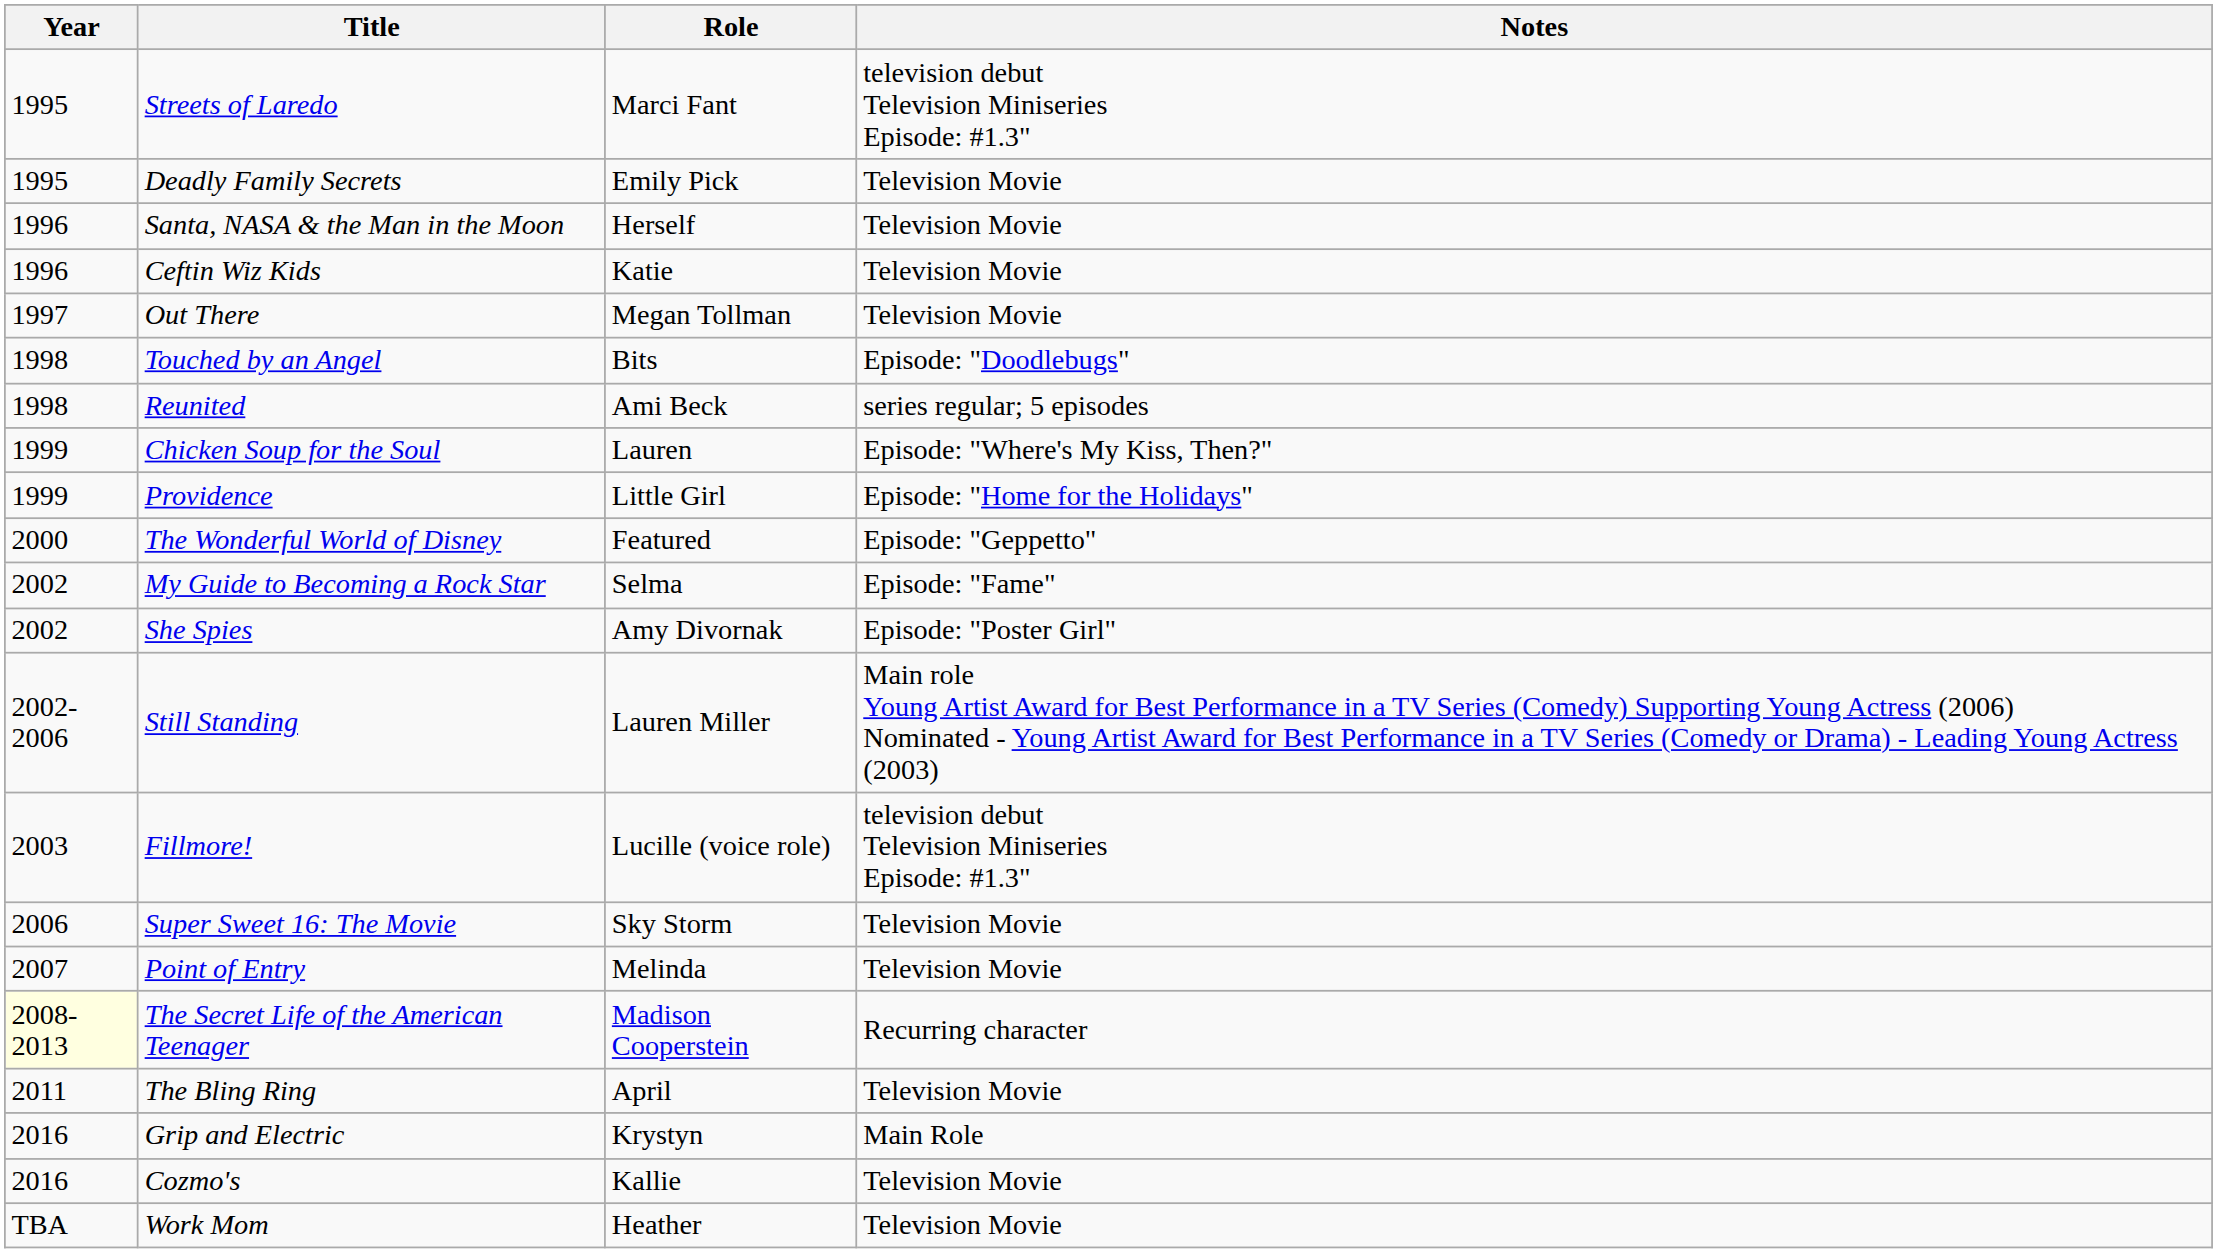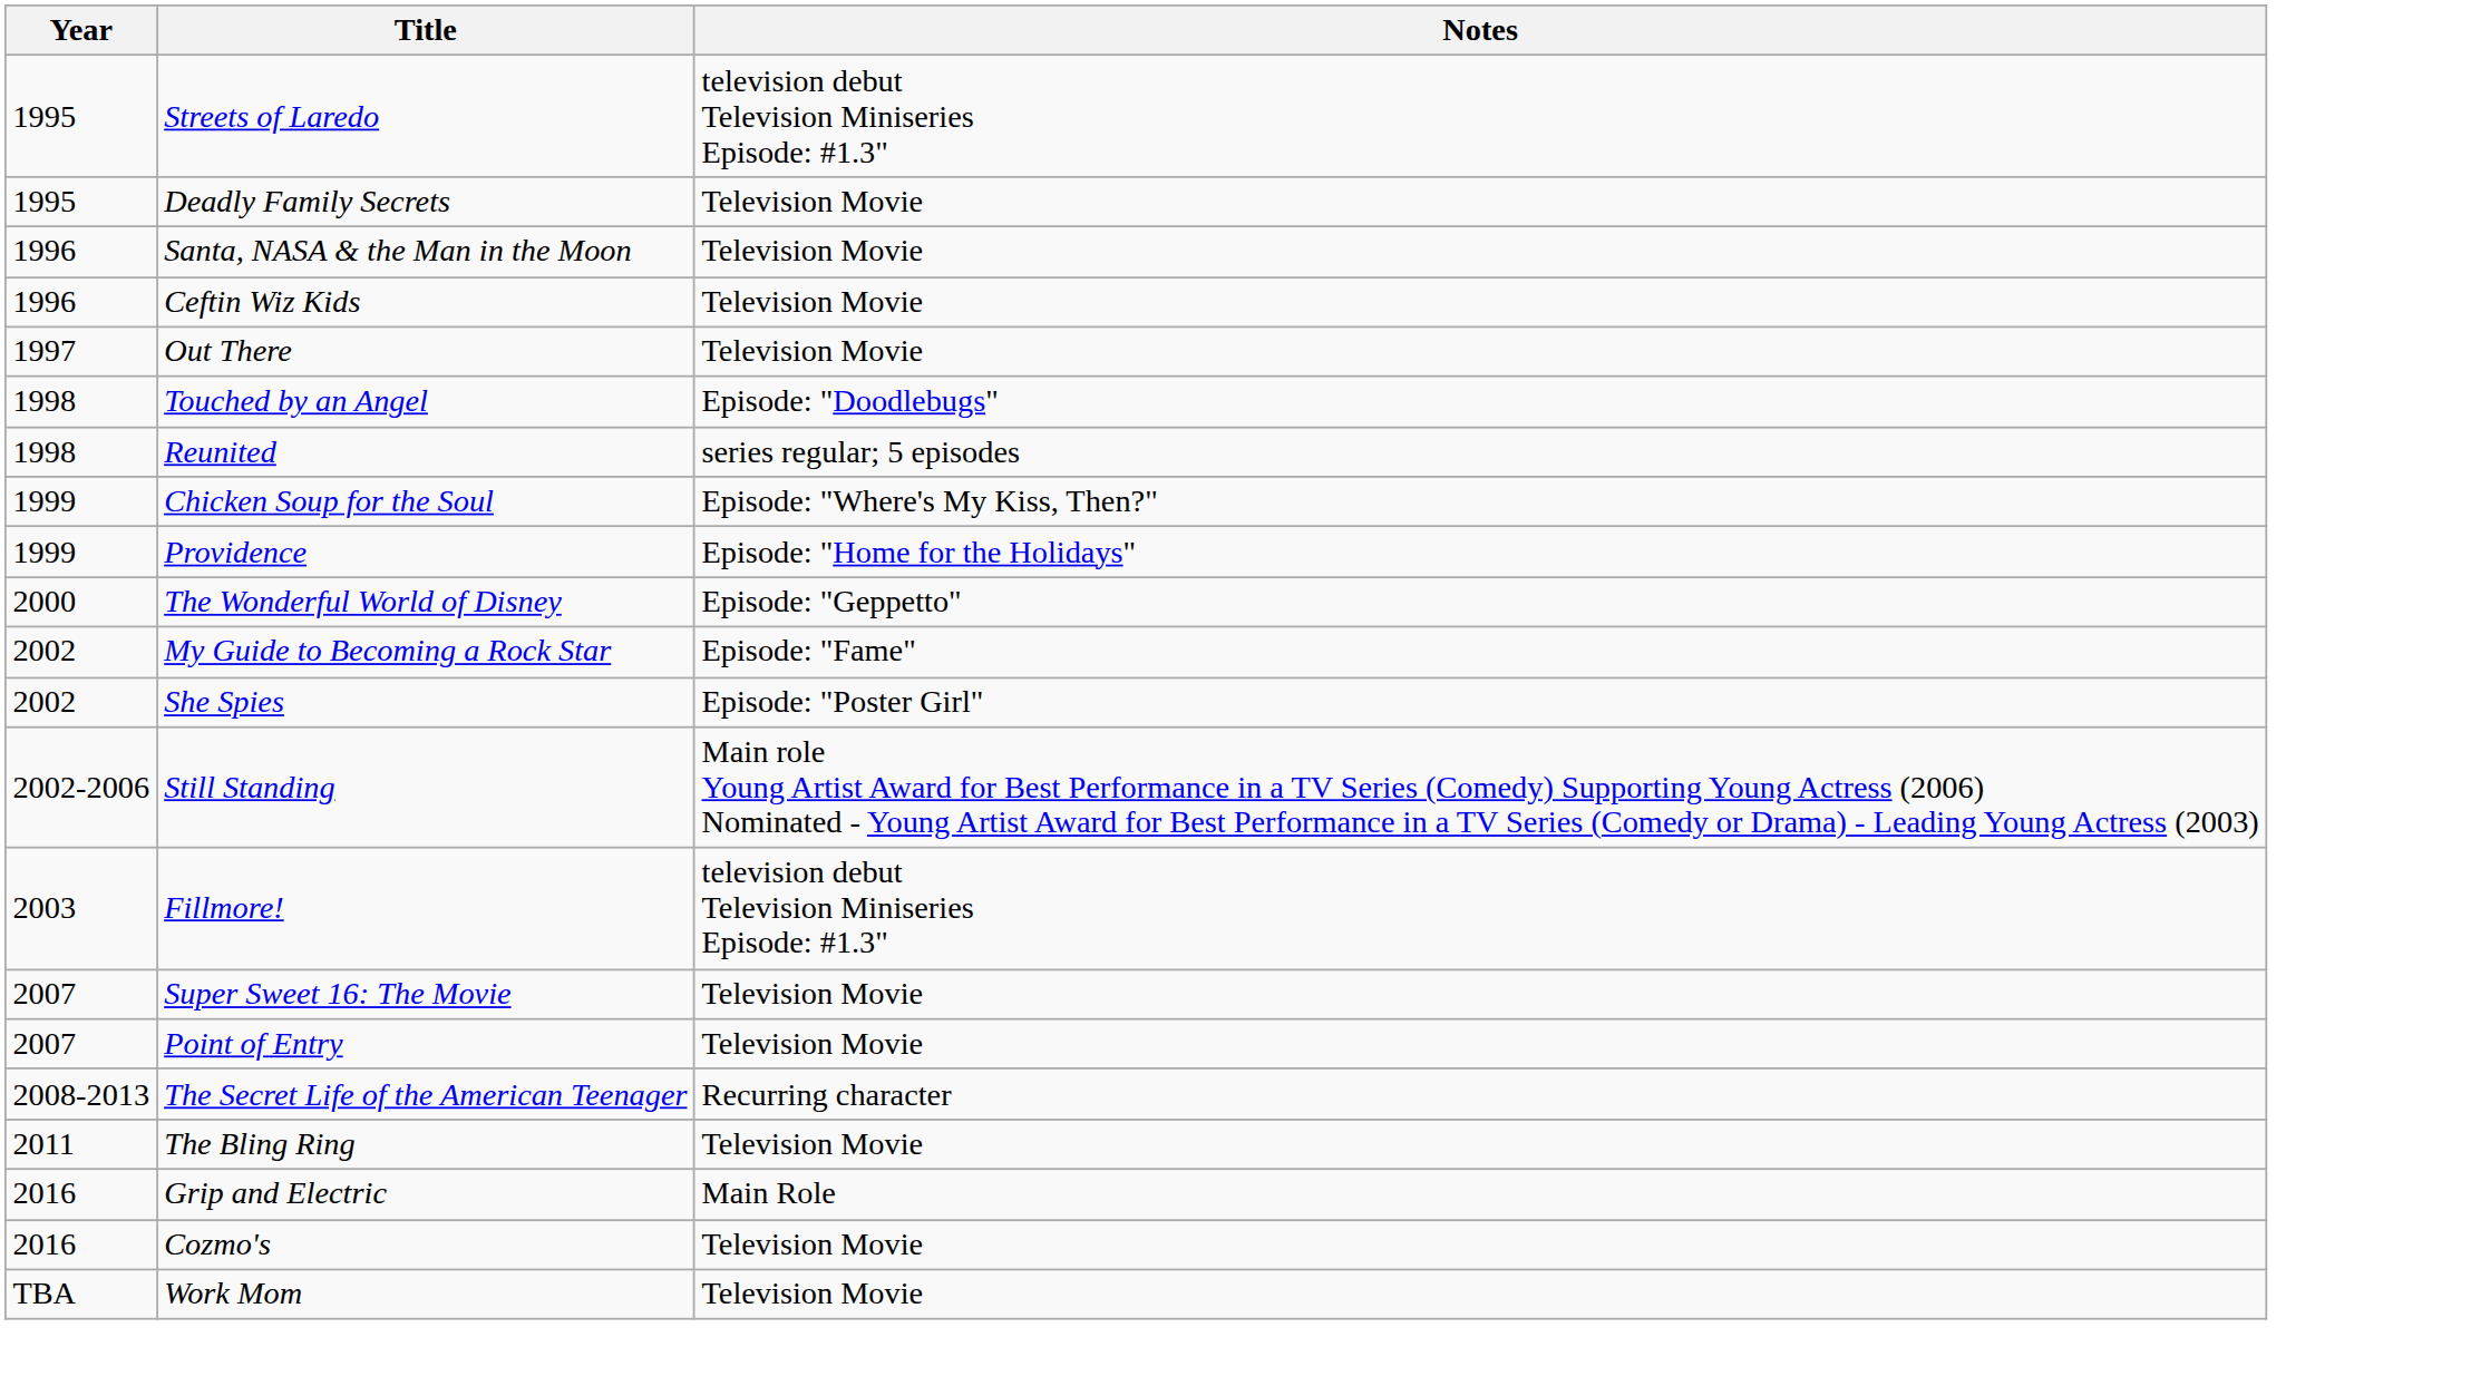 <table class="wikitable">
 <tr>
 <th>Year</th>
 <th>Title</th>
-<th>Role</th>
 <th>Notes</th>
 </tr>
 <tr>
 <td>1995</td>
 <td><em><a href='#'>Streets of Laredo</a></em></td>
-<td>Marci Fant</td>
 <td>television debut<br>Television Miniseries<br>Episode: #1.3"</td>
 </tr>
 <tr>
 <td>1995</td>
 <td><em>Deadly Family Secrets</em></td>
-<td>Emily Pick</td>
 <td>Television Movie</td>
 </tr>
 <tr>
 <td>1996</td>
 <td><em>Santa, NASA & the Man in the Moon</em></td>
-<td>Herself</td>
 <td>Television Movie</td>
 </tr>
 <tr>
 <td>1996</td>
 <td><em>Ceftin Wiz Kids</em></td>
-<td>Katie</td>
 <td>Television Movie</td>
 </tr>
 <tr>
 <td>1997</td>
 <td><em>Out There</em></td>
-<td>Megan Tollman</td>
 <td>Television Movie</td>
 </tr>
 <tr>
 <td>1998</td>
 <td><em><a href='#'>Touched by an Angel</a></em></td>
-<td>Bits</td>
 <td>Episode: "<a href='#'>Doodlebugs</a>"</td>
 </tr>
 <tr>
 <td>1998</td>
 <td><em><a href='#'>Reunited</a></em></td>
-<td>Ami Beck</td>
 <td>series regular; 5 episodes</td>
 </tr>
 <tr>
 <td>1999</td>
 <td><em><a href='#'>Chicken Soup for the Soul</a></em></td>
-<td>Lauren</td>
 <td>Episode: "Where's My Kiss, Then?"</td>
 </tr>
 <tr>
 <td>1999</td>
 <td><em><a href='#'>Providence</a></em></td>
-<td>Little Girl</td>
 <td>Episode: "<a href='#'>Home for the Holidays</a>"</td>
 </tr>
 <tr>
 <td>2000</td>
 <td><em><a href='#'>The Wonderful World of Disney</a></em></td>
-<td>Featured</td>
 <td>Episode: "Geppetto"</td>
 </tr>
 <tr>
 <td>2002</td>
 <td><em><a href='#'>My Guide to Becoming a Rock Star</a></em></td>
-<td>Selma</td>
 <td>Episode: "Fame"</td>
 </tr>
 <tr>
 <td>2002</td>
 <td><em><a href='#'>She Spies</a></em></td>
-<td>Amy Divornak</td>
 <td>Episode: "Poster Girl"</td>
 </tr>
 <tr>
 <td>2002-2006</td>
 <td><em><a href='#'>Still Standing</a></em></td>
-<td>Lauren Miller</td>
 <td>Main role<br><a href='#'>Young Artist Award for Best Performance in a TV Series (Comedy) Supporting Young Actress</a> (2006)<br>Nominated - <a href='#'>Young Artist Award for Best Performance in a TV Series (Comedy or Drama) - Leading Young Actress</a> (2003)</td>
 </tr>
 <tr>
 <td>2003</td>
 <td><em><a href='#'>Fillmore!</a></em></td>
-<td>Lucille (voice role)</td>
 <td>television debut<br>Television Miniseries<br>Episode: #1.3"</td>
 </tr>
 <tr>
-<td>2006</td>
+<td>2007</td>
 <td><em><a href='#'>Super Sweet 16: The Movie</a></em></td>
-<td>Sky Storm</td>
 <td>Television Movie</td>
 </tr>
 <tr>
 <td>2007</td>
 <td><em><a href='#'>Point of Entry</a></em></td>
-<td>Melinda</td>
 <td>Television Movie</td>
 </tr>
 <tr>
-<td style="background: lightyellow;">2008-2013</td>
+<td>2008-2013</td>
 <td><em><a href='#'>The Secret Life of the American Teenager</a></em></td>
-<td><a href='#'>Madison Cooperstein</a></td>
 <td>Recurring character</td>
 </tr>
 <tr>
 <td>2011</td>
 <td><em>The Bling Ring</em></td>
-<td>April</td>
 <td>Television Movie</td>
 </tr>
 <tr>
 <td>2016</td>
 <td><em>Grip and Electric</em></td>
-<td>Krystyn</td>
 <td>Main Role</td>
 </tr>
 <tr>
 <td>2016</td>
 <td><em>Cozmo's</em></td>
-<td>Kallie</td>
 <td>Television Movie</td>
 </tr>
 <tr>
 <td>TBA</td>
 <td><em>Work Mom</em></td>
-<td>Heather</td>
 <td>Television Movie</td>
 </tr>
 </table>
